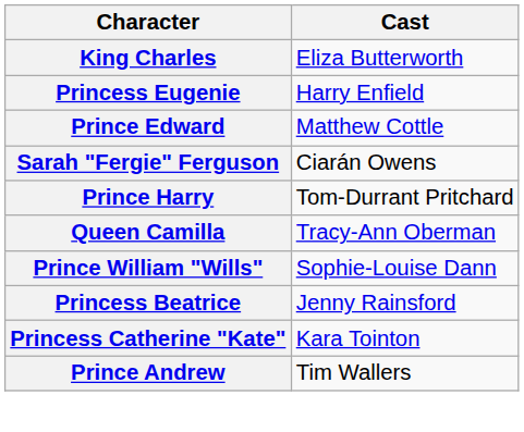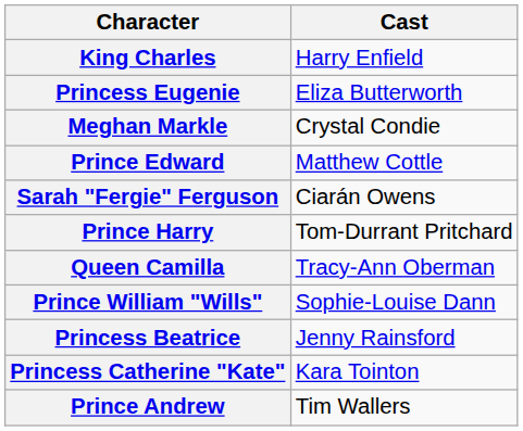 <table class="wikitable">
 <tr>
 <th>Character</th>
 <th>Cast</th>
 </tr>
 <tr>
 <th><a href='#'>King Charles</a></th>
+<td><a href='#'>Harry Enfield</a></td>
+</tr>
+<tr>
+<th><a href='#'>Princess Eugenie</a></th>
 <td><a href='#'>Eliza Butterworth</a></td>
 </tr>
 <tr>
-<th><a href='#'>Princess Eugenie</a></th>
-<td><a href='#'>Harry Enfield</a></td>
+<th><a href='#'>Meghan Markle</a></th>
+<td>Crystal Condie</td>
 </tr>
 <tr>
 <th><a href='#'>Prince Edward</a></th>
 <td><a href='#'>Matthew Cottle</a></td>
 </tr>
 <tr>
 <th><a href='#'>Sarah "Fergie" Ferguson</a></th>
 <td>Ciarán Owens</td>
 </tr>
 <tr>
 <th><a href='#'>Prince Harry</a></th>
 <td>Tom-Durrant Pritchard</td>
 </tr>
 <tr>
 <th><a href='#'>Queen Camilla</a></th>
 <td><a href='#'>Tracy-Ann Oberman</a></td>
 </tr>
 <tr>
 <th><a href='#'>Prince William "Wills"</a></th>
 <td><a href='#'>Sophie-Louise Dann</a></td>
 </tr>
 <tr>
 <th><a href='#'>Princess Beatrice</a></th>
 <td><a href='#'>Jenny Rainsford</a></td>
 </tr>
 <tr>
 <th><a href='#'>Princess Catherine "Kate"</a></th>
 <td><a href='#'>Kara Tointon</a></td>
 </tr>
 <tr>
 <th><a href='#'>Prince Andrew</a></th>
 <td>Tim Wallers</td>
 </tr>
 </table>
